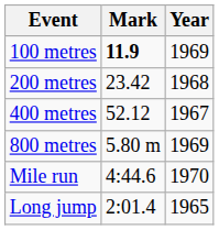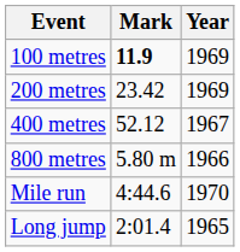 <table class=wikitable>
 <tr>
 <th>Event</th>
 <th>Mark</th>
 <th>Year</th>
 </tr>
 <tr>
 <td><a href='#'>100 metres</a></td>
 <td><strong>11.9</strong></td>
 <td>1969</td>
 </tr>
 <tr>
 <td><a href='#'>200 metres</a></td>
 <td>23.42</td>
-<td>1968</td>
+<td>1969</td>
 </tr>
 <tr>
 <td><a href='#'>400 metres</a></td>
 <td>52.12</td>
 <td>1967</td>
 </tr>
 <tr>
 <td><a href='#'>800 metres</a></td>
 <td>5.80 m</td>
-<td>1969</td>
+<td>1966</td>
 </tr>
 <tr>
 <td><a href='#'>Mile run</a></td>
 <td>4:44.6</td>
 <td>1970</td>
 </tr>
 <tr>
 <td><a href='#'>Long jump</a></td>
 <td>2:01.4</td>
 <td>1965</td>
 </tr>
 </table>
